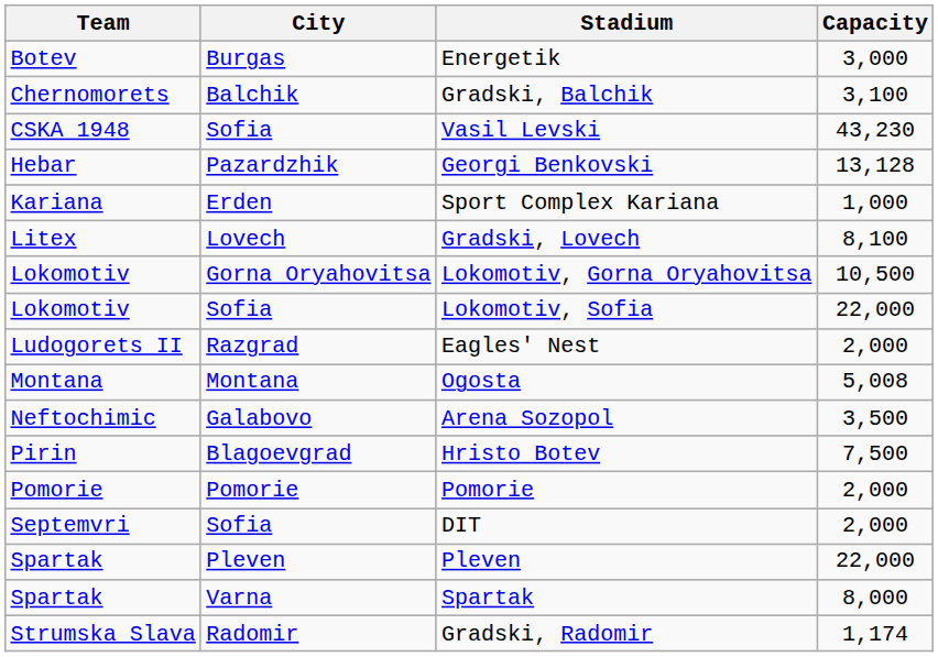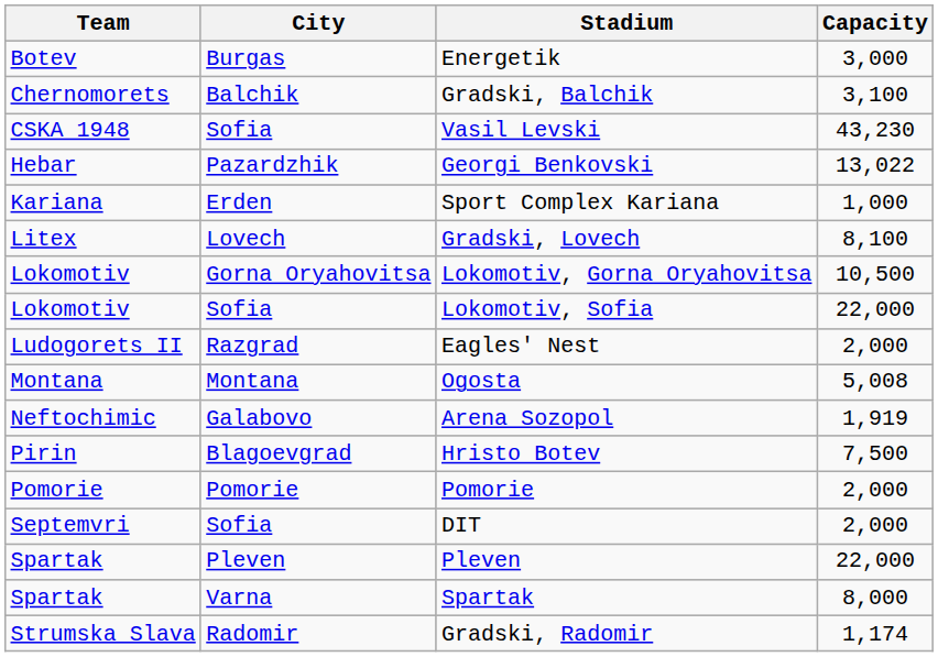 <table class="wikitable sortable">
 <tr>
 <th>Team</th>
 <th>City</th>
 <th>Stadium</th>
 <th>Capacity</th>
 </tr>
 <tr>
 <td><a href='#'>Botev</a></td>
 <td><a href='#'>Burgas</a></td>
 <td>Energetik</td>
 <td align=center>3,000</td>
 </tr>
 <tr>
 <td><a href='#'>Chernomorets</a></td>
 <td><a href='#'>Balchik</a></td>
 <td>Gradski, <a href='#'>Balchik</a></td>
 <td align=center>3,100</td>
 </tr>
 <tr>
 <td><a href='#'>CSKA 1948</a></td>
 <td><a href='#'>Sofia</a></td>
 <td><a href='#'>Vasil Levski</a></td>
 <td align=center>43,230</td>
 </tr>
 <tr>
 <td><a href='#'>Hebar</a></td>
 <td><a href='#'>Pazardzhik</a></td>
 <td><a href='#'>Georgi Benkovski</a></td>
-<td align=center>13,128</td>
+<td align=center>13,022</td>
 </tr>
 <tr>
 <td><a href='#'>Kariana</a></td>
 <td><a href='#'>Erden</a></td>
 <td>Sport Complex Kariana</td>
 <td align=center>1,000</td>
 </tr>
 <tr>
 <td><a href='#'>Litex</a></td>
 <td><a href='#'>Lovech</a></td>
 <td><a href='#'>Gradski</a>, <a href='#'>Lovech</a></td>
 <td align=center>8,100</td>
 </tr>
 <tr>
 <td><a href='#'>Lokomotiv</a></td>
 <td><a href='#'>Gorna Oryahovitsa</a></td>
 <td><a href='#'>Lokomotiv</a>, <a href='#'>Gorna Oryahovitsa</a></td>
 <td align=center>10,500</td>
 </tr>
 <tr>
 <td><a href='#'>Lokomotiv</a></td>
 <td><a href='#'>Sofia</a></td>
 <td><a href='#'>Lokomotiv</a>, <a href='#'>Sofia</a></td>
 <td align=center>22,000</td>
 </tr>
 <tr>
 <td><a href='#'>Ludogorets II</a></td>
 <td><a href='#'>Razgrad</a></td>
 <td>Eagles' Nest</td>
 <td align="center">2,000</td>
 </tr>
 <tr>
 <td><a href='#'>Montana</a></td>
 <td><a href='#'>Montana</a></td>
 <td><a href='#'>Ogosta</a></td>
 <td align="center">5,008</td>
 </tr>
 <tr>
 <td><a href='#'>Neftochimic</a></td>
 <td><a href='#'>Galabovo</a></td>
 <td><a href='#'>Arena Sozopol</a></td>
-<td align="center">3,500</td>
+<td align="center">1,919</td>
 </tr>
 <tr>
 <td><a href='#'>Pirin</a></td>
 <td><a href='#'>Blagoevgrad</a></td>
 <td><a href='#'>Hristo Botev</a></td>
 <td align=center>7,500</td>
 </tr>
 <tr>
 <td><a href='#'>Pomorie</a></td>
 <td><a href='#'>Pomorie</a></td>
 <td><a href='#'>Pomorie</a></td>
 <td align=center>2,000</td>
 </tr>
 <tr>
 <td><a href='#'>Septemvri</a></td>
 <td><a href='#'>Sofia</a></td>
 <td>DIT</td>
 <td align=center>2,000</td>
 </tr>
 <tr>
 <td><a href='#'>Spartak</a></td>
 <td><a href='#'>Pleven</a></td>
 <td><a href='#'>Pleven</a></td>
 <td align=center>22,000</td>
 </tr>
 <tr>
 <td><a href='#'>Spartak</a></td>
 <td><a href='#'>Varna</a></td>
 <td><a href='#'>Spartak</a></td>
 <td align=center>8,000</td>
 </tr>
 <tr>
 <td><a href='#'>Strumska Slava</a></td>
 <td><a href='#'>Radomir</a></td>
 <td>Gradski, <a href='#'>Radomir</a></td>
 <td align=center>1,174</td>
 </tr>
 </table>
